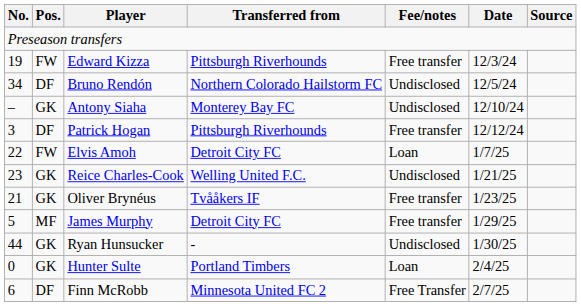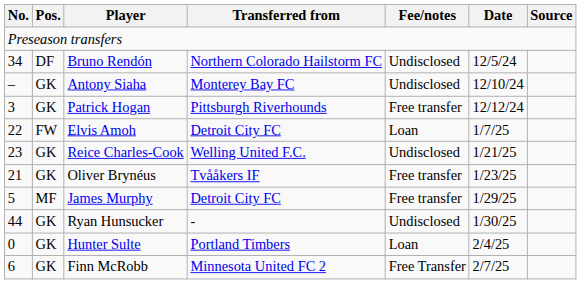 <table class="wikitable sortable">
 <tr>
 <th>No.</th>
 <th>Pos.</th>
 <th>Player</th>
 <th>Transferred from</th>
 <th>Fee/notes</th>
 <th>Date</th>
 <th>Source</th>
 </tr>
 <tr>
 <td colspan="7"><em>Preseason transfers</em></td>
-</tr>
-<tr>
-<td>19</td>
-<td>FW</td>
-<td> <a href='#'>Edward Kizza</a></td>
-<td><a href='#'>Pittsburgh Riverhounds</a></td>
-<td>Free transfer</td>
-<td>12/3/24</td>
-<td></td>
 </tr>
 <tr>
 <td>34</td>
 <td>DF</td>
 <td> <a href='#'>Bruno Rendón</a></td>
 <td><a href='#'>Northern Colorado Hailstorm FC</a></td>
 <td>Undisclosed</td>
 <td>12/5/24</td>
 <td></td>
 </tr>
 <tr>
 <td>–</td>
 <td>GK</td>
 <td> <a href='#'>Antony Siaha</a></td>
 <td><a href='#'>Monterey Bay FC</a></td>
 <td>Undisclosed</td>
 <td>12/10/24</td>
 <td></td>
 </tr>
 <tr>
 <td>3</td>
-<td>DF</td>
+<td>GK</td>
 <td> <a href='#'>Patrick Hogan</a></td>
 <td><a href='#'>Pittsburgh Riverhounds</a></td>
 <td>Free transfer</td>
 <td>12/12/24</td>
 <td></td>
 </tr>
 <tr>
 <td>22</td>
 <td>FW</td>
 <td> <a href='#'>Elvis Amoh</a></td>
 <td><a href='#'>Detroit City FC</a></td>
 <td>Loan</td>
 <td>1/7/25</td>
 <td></td>
 </tr>
 <tr>
 <td>23</td>
 <td>GK</td>
 <td> <a href='#'>Reice Charles-Cook</a></td>
 <td><a href='#'>Welling United F.C.</a></td>
 <td>Undisclosed</td>
 <td>1/21/25</td>
 <td></td>
 </tr>
 <tr>
 <td>21</td>
 <td>GK</td>
 <td> Oliver Brynéus</td>
 <td><a href='#'>Tvååkers IF</a></td>
 <td>Free transfer</td>
 <td>1/23/25</td>
 <td></td>
 </tr>
 <tr>
 <td>5</td>
 <td>MF</td>
 <td> <a href='#'>James Murphy</a></td>
 <td><a href='#'>Detroit City FC</a></td>
 <td>Free transfer</td>
 <td>1/29/25</td>
 <td></td>
 </tr>
 <tr>
 <td>44</td>
 <td>GK</td>
 <td> Ryan Hunsucker</td>
 <td>-</td>
 <td>Undisclosed</td>
 <td>1/30/25</td>
 <td></td>
 </tr>
 <tr>
 <td>0</td>
 <td>GK</td>
 <td> <a href='#'>Hunter Sulte</a></td>
 <td><a href='#'>Portland Timbers</a></td>
 <td>Loan</td>
 <td>2/4/25</td>
 <td></td>
 </tr>
 <tr>
 <td>6</td>
-<td>DF</td>
+<td>GK</td>
 <td> Finn McRobb</td>
 <td><a href='#'>Minnesota United FC 2</a></td>
 <td>Free Transfer</td>
 <td>2/7/25</td>
 <td></td>
 </tr>
 </table>
